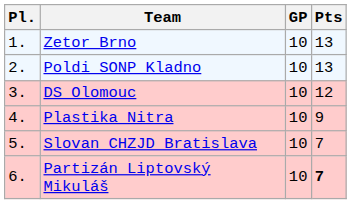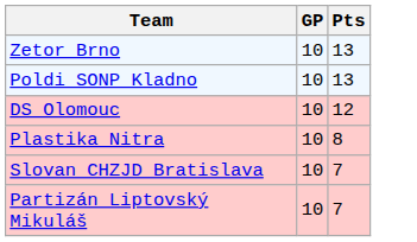 <table class="wikitable">
 <tr>
-<th>Pl.</th>
 <th width="200">Team</th>
 <th>GP</th>
 <th>Pts</th>
 </tr>
 <tr bgcolor="#f0f8ff">
-<td>1.</td>
 <td><a href='#'>Zetor Brno</a></td>
 <td>10</td>
 <td>13</td>
 </tr>
 <tr bgcolor="#f0f8ff">
-<td>2.</td>
 <td><a href='#'>Poldi SONP Kladno</a></td>
 <td>10</td>
 <td>13</td>
 </tr>
 <tr bgcolor="#ffcccc">
-<td>3.</td>
 <td><a href='#'>DS Olomouc</a></td>
 <td>10</td>
 <td>12</td>
 </tr>
 <tr bgcolor="#ffcccc">
-<td>4.</td>
 <td><a href='#'>Plastika Nitra</a></td>
 <td>10</td>
-<td>9</td>
+<td>8</td>
 </tr>
 <tr bgcolor="#ffcccc">
-<td>5.</td>
 <td><a href='#'>Slovan CHZJD Bratislava</a></td>
 <td>10</td>
 <td>7</td>
 </tr>
 <tr bgcolor="#ffcccc">
-<td>6.</td>
 <td><a href='#'>Partizán Liptovský Mikuláš</a></td>
 <td>10</td>
-<td><strong>7</strong></td>
+<td>7</td>
 </tr>
 </table>
